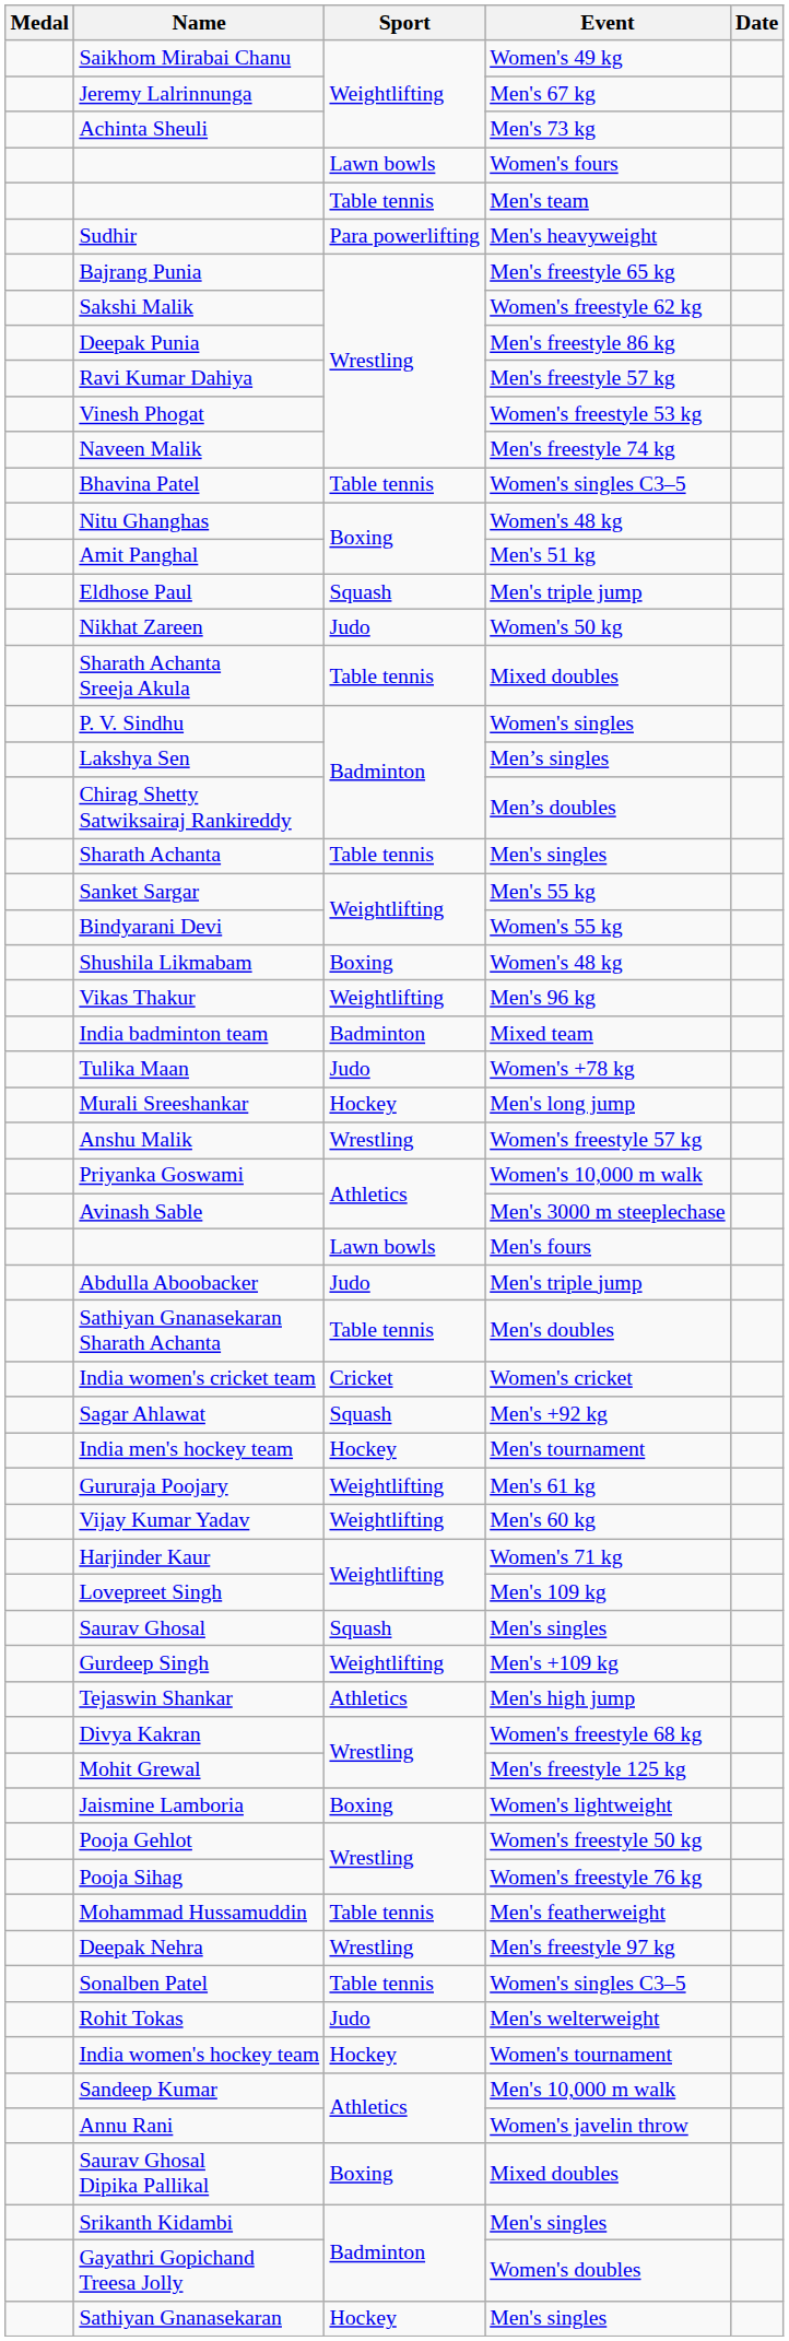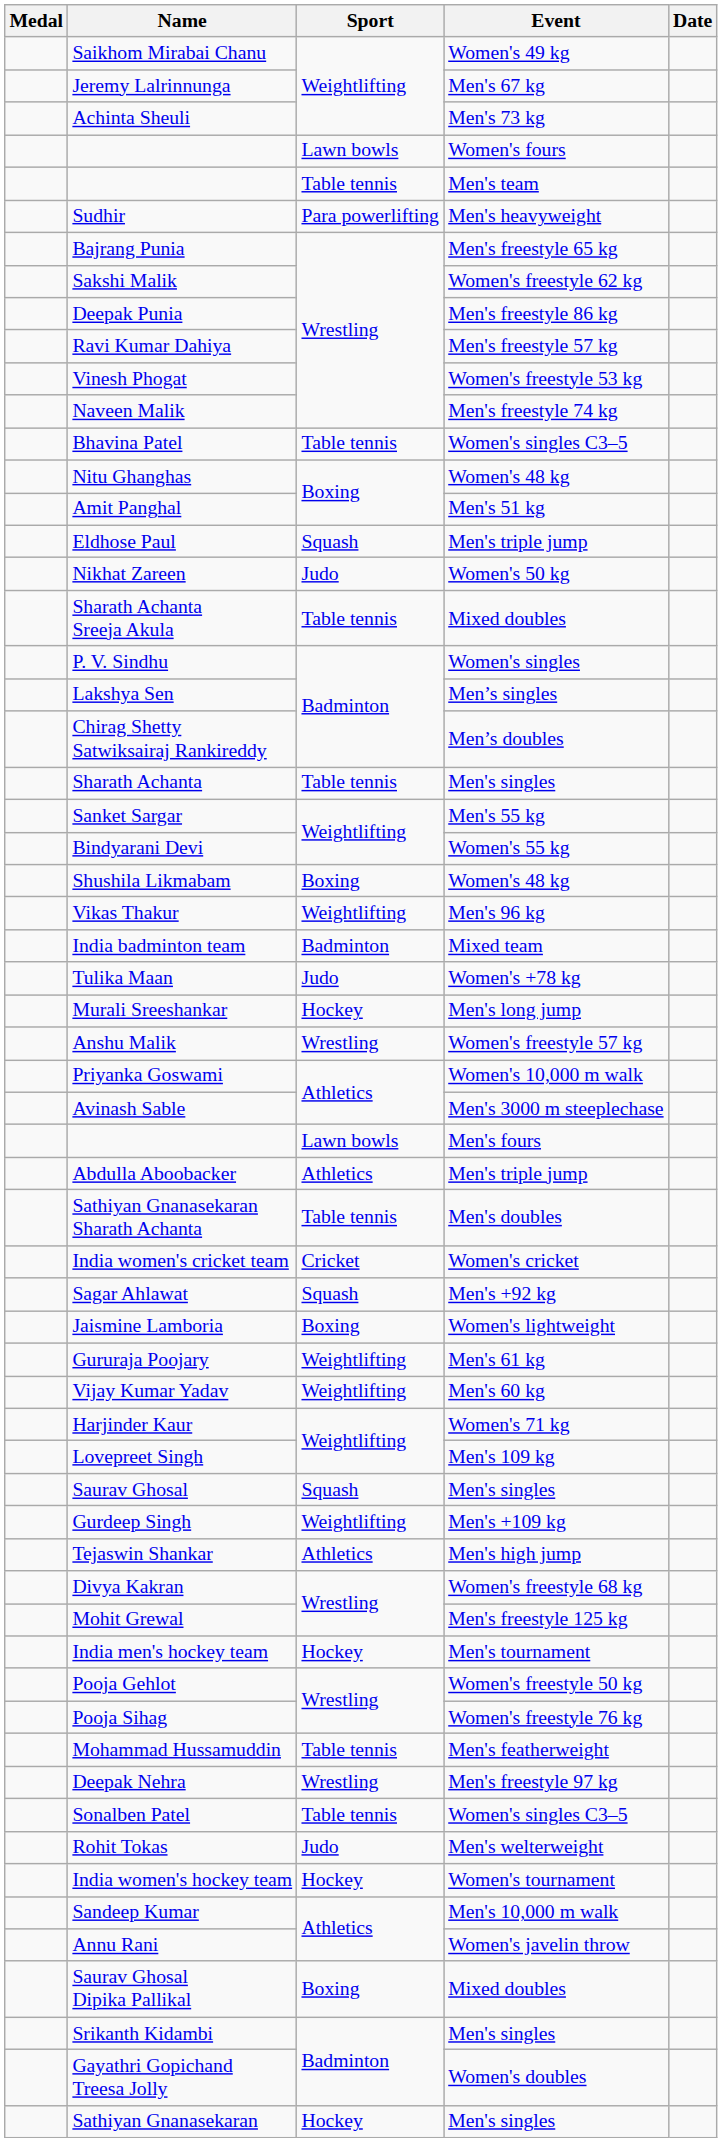 <table class="wikitable sortable"  style="font-size:85%">
 <tr>
 <th>Medal</th>
 <th>Name</th>
 <th>Sport</th>
 <th>Event</th>
 <th>Date</th>
 </tr>
 <tr>
 <td></td>
 <td><a href='#'>Saikhom Mirabai Chanu</a></td>
 <td rowspan=3><a href='#'>Weightlifting</a></td>
 <td><a href='#'>Women's 49 kg</a></td>
 <td></td>
 </tr>
 <tr>
 <td></td>
 <td><a href='#'>Jeremy Lalrinnunga</a></td>
 <td><a href='#'>Men's 67 kg</a></td>
 <td></td>
 </tr>
 <tr>
 <td></td>
 <td><a href='#'>Achinta Sheuli</a></td>
 <td><a href='#'>Men's 73 kg</a></td>
 <td></td>
 </tr>
 <tr>
 <td></td>
 <td></td>
 <td><a href='#'>Lawn bowls</a></td>
 <td><a href='#'>Women's fours</a></td>
 <td></td>
 </tr>
 <tr>
 <td></td>
 <td></td>
 <td><a href='#'>Table tennis</a></td>
 <td><a href='#'>Men's team</a></td>
 <td></td>
 </tr>
 <tr>
 <td></td>
 <td><a href='#'>Sudhir</a></td>
 <td><a href='#'>Para powerlifting</a></td>
 <td><a href='#'>Men's heavyweight</a></td>
 <td></td>
 </tr>
 <tr>
 <td></td>
 <td><a href='#'>Bajrang Punia</a></td>
 <td rowspan=6><a href='#'>Wrestling</a></td>
 <td><a href='#'>Men's freestyle 65 kg</a></td>
 <td></td>
 </tr>
 <tr>
 <td></td>
 <td><a href='#'>Sakshi Malik</a></td>
 <td><a href='#'>Women's freestyle 62 kg</a></td>
 <td></td>
 </tr>
 <tr>
 <td></td>
 <td><a href='#'>Deepak Punia</a></td>
 <td><a href='#'>Men's freestyle 86 kg</a></td>
 <td></td>
 </tr>
 <tr>
 <td></td>
 <td><a href='#'>Ravi Kumar Dahiya</a></td>
 <td><a href='#'>Men's freestyle 57 kg</a></td>
 <td></td>
 </tr>
 <tr>
 <td></td>
 <td><a href='#'>Vinesh Phogat</a></td>
 <td><a href='#'>Women's freestyle 53 kg</a></td>
 <td></td>
 </tr>
 <tr>
 <td></td>
 <td><a href='#'>Naveen Malik</a></td>
 <td><a href='#'>Men's freestyle 74 kg</a></td>
 <td></td>
 </tr>
 <tr>
 <td></td>
 <td><a href='#'>Bhavina Patel</a></td>
 <td><a href='#'>Table tennis</a></td>
 <td><a href='#'>Women's singles C3–5</a></td>
 <td></td>
 </tr>
 <tr>
 <td></td>
 <td><a href='#'>Nitu Ghanghas</a></td>
 <td rowspan=2><a href='#'>Boxing</a></td>
 <td><a href='#'>Women's 48 kg</a></td>
 <td></td>
 </tr>
 <tr>
 <td></td>
 <td><a href='#'>Amit Panghal</a></td>
 <td><a href='#'>Men's 51 kg</a></td>
 <td></td>
 </tr>
 <tr>
 <td></td>
 <td><a href='#'>Eldhose Paul</a></td>
 <td><a href='#'>Squash</a></td>
 <td><a href='#'>Men's triple jump</a></td>
 <td></td>
 </tr>
 <tr>
 <td></td>
 <td><a href='#'>Nikhat Zareen</a></td>
 <td><a href='#'>Judo</a></td>
 <td><a href='#'>Women's 50 kg</a></td>
 <td></td>
 </tr>
 <tr>
 <td></td>
 <td><a href='#'>Sharath Achanta</a><br><a href='#'>Sreeja Akula</a></td>
 <td><a href='#'>Table tennis</a></td>
 <td><a href='#'>Mixed doubles</a></td>
 <td></td>
 </tr>
 <tr>
 <td></td>
 <td><a href='#'>P. V. Sindhu</a></td>
 <td rowspan=3><a href='#'>Badminton</a></td>
 <td><a href='#'>Women's singles</a></td>
 <td></td>
 </tr>
 <tr>
 <td></td>
 <td><a href='#'>Lakshya Sen</a></td>
 <td><a href='#'>Men’s singles</a></td>
 <td></td>
 </tr>
 <tr>
 <td></td>
 <td><a href='#'>Chirag Shetty</a><br><a href='#'>Satwiksairaj Rankireddy</a></td>
 <td><a href='#'>Men’s doubles</a></td>
 <td></td>
 </tr>
 <tr>
 <td></td>
 <td><a href='#'>Sharath Achanta</a></td>
 <td><a href='#'>Table tennis</a></td>
 <td><a href='#'>Men's singles</a></td>
 <td></td>
 </tr>
 <tr>
 <td></td>
 <td><a href='#'>Sanket Sargar</a></td>
 <td rowspan=2><a href='#'>Weightlifting</a></td>
 <td><a href='#'>Men's 55 kg</a></td>
 <td></td>
 </tr>
 <tr>
 <td></td>
 <td><a href='#'>Bindyarani Devi</a></td>
 <td><a href='#'>Women's 55 kg</a></td>
 <td></td>
 </tr>
 <tr>
 <td></td>
 <td><a href='#'>Shushila Likmabam</a></td>
 <td><a href='#'>Boxing</a></td>
 <td><a href='#'>Women's 48 kg</a></td>
 <td></td>
 </tr>
 <tr>
 <td></td>
 <td><a href='#'>Vikas Thakur</a></td>
 <td><a href='#'>Weightlifting</a></td>
 <td><a href='#'>Men's 96 kg</a></td>
 <td></td>
 </tr>
 <tr>
 <td></td>
 <td><a href='#'>India badminton team</a><br> </td>
 <td><a href='#'>Badminton</a></td>
 <td><a href='#'>Mixed team</a></td>
 <td></td>
 </tr>
 <tr>
 <td></td>
 <td><a href='#'>Tulika Maan</a></td>
 <td><a href='#'>Judo</a></td>
 <td><a href='#'>Women's +78 kg</a></td>
 <td></td>
 </tr>
 <tr>
 <td></td>
 <td><a href='#'>Murali Sreeshankar</a></td>
 <td><a href='#'>Hockey</a></td>
 <td><a href='#'>Men's long jump</a></td>
 <td></td>
 </tr>
 <tr>
 <td></td>
 <td><a href='#'>Anshu Malik</a></td>
 <td><a href='#'>Wrestling</a></td>
 <td><a href='#'>Women's freestyle 57 kg</a></td>
 <td></td>
 </tr>
 <tr>
 <td></td>
 <td><a href='#'>Priyanka Goswami</a></td>
 <td rowspan=2><a href='#'>Athletics</a></td>
 <td><a href='#'>Women's 10,000 m walk</a></td>
 <td></td>
 </tr>
 <tr>
 <td></td>
 <td><a href='#'>Avinash Sable</a></td>
 <td><a href='#'>Men's 3000 m steeplechase</a></td>
 <td></td>
 </tr>
 <tr>
 <td></td>
 <td></td>
 <td><a href='#'>Lawn bowls</a></td>
 <td><a href='#'>Men's fours</a></td>
 <td></td>
 </tr>
 <tr>
 <td></td>
 <td><a href='#'>Abdulla Aboobacker</a></td>
-<td><a href='#'>Judo</a></td>
+<td><a href='#'>Athletics</a></td>
 <td><a href='#'>Men's triple jump</a></td>
 <td></td>
 </tr>
 <tr>
 <td></td>
 <td><a href='#'>Sathiyan Gnanasekaran</a><br><a href='#'>Sharath Achanta</a></td>
 <td><a href='#'>Table tennis</a></td>
 <td><a href='#'>Men's doubles</a></td>
 <td></td>
 </tr>
 <tr>
 <td></td>
 <td><a href='#'>India women's cricket team</a><br></td>
 <td><a href='#'>Cricket</a></td>
 <td><a href='#'>Women's cricket</a></td>
 <td></td>
 </tr>
 <tr>
 <td></td>
 <td><a href='#'>Sagar Ahlawat</a></td>
 <td><a href='#'>Squash</a></td>
 <td><a href='#'>Men's +92 kg</a></td>
 <td></td>
 </tr>
 <tr>
 <td></td>
-<td><a href='#'>India men's hockey team</a><br></td>
-<td><a href='#'>Hockey</a></td>
-<td><a href='#'>Men's tournament</a></td>
+<td><a href='#'>Jaismine Lamboria</a></td>
+<td><a href='#'>Boxing</a></td>
+<td><a href='#'>Women's lightweight</a></td>
 <td></td>
 </tr>
 <tr>
 <td></td>
 <td><a href='#'>Gururaja Poojary</a></td>
 <td><a href='#'>Weightlifting</a></td>
 <td><a href='#'>Men's 61 kg</a></td>
 <td></td>
 </tr>
 <tr>
 <td></td>
 <td><a href='#'>Vijay Kumar Yadav</a></td>
 <td><a href='#'>Weightlifting</a></td>
 <td><a href='#'>Men's 60 kg</a></td>
 <td></td>
 </tr>
 <tr>
 <td></td>
 <td><a href='#'>Harjinder Kaur</a></td>
 <td rowspan=2><a href='#'>Weightlifting</a></td>
 <td><a href='#'>Women's 71 kg</a></td>
 <td></td>
 </tr>
 <tr>
 <td></td>
 <td><a href='#'>Lovepreet Singh</a></td>
 <td><a href='#'>Men's 109 kg</a></td>
 <td></td>
 </tr>
 <tr>
 <td></td>
 <td><a href='#'>Saurav Ghosal</a></td>
 <td><a href='#'>Squash</a></td>
 <td><a href='#'>Men's singles</a></td>
 <td></td>
 </tr>
 <tr>
 <td></td>
 <td><a href='#'>Gurdeep Singh</a></td>
 <td><a href='#'>Weightlifting</a></td>
 <td><a href='#'>Men's +109 kg</a></td>
 <td></td>
 </tr>
 <tr>
 <td></td>
 <td><a href='#'>Tejaswin Shankar</a></td>
 <td><a href='#'>Athletics</a></td>
 <td><a href='#'>Men's high jump</a></td>
 <td></td>
 </tr>
 <tr>
 <td></td>
 <td><a href='#'>Divya Kakran</a></td>
 <td rowspan=2><a href='#'>Wrestling</a></td>
 <td><a href='#'>Women's freestyle 68 kg</a></td>
 <td></td>
 </tr>
 <tr>
 <td></td>
 <td><a href='#'>Mohit Grewal</a></td>
 <td><a href='#'>Men's freestyle 125 kg</a></td>
 <td></td>
 </tr>
 <tr>
 <td></td>
-<td><a href='#'>Jaismine Lamboria</a></td>
-<td><a href='#'>Boxing</a></td>
-<td><a href='#'>Women's lightweight</a></td>
+<td><a href='#'>India men's hockey team</a><br></td>
+<td><a href='#'>Hockey</a></td>
+<td><a href='#'>Men's tournament</a></td>
 <td></td>
 </tr>
 <tr>
 <td></td>
 <td><a href='#'>Pooja Gehlot</a></td>
 <td rowspan=2><a href='#'>Wrestling</a></td>
 <td><a href='#'>Women's freestyle 50 kg</a></td>
 <td></td>
 </tr>
 <tr>
 <td></td>
 <td><a href='#'>Pooja Sihag</a></td>
 <td><a href='#'>Women's freestyle 76 kg</a></td>
 <td></td>
 </tr>
 <tr>
 <td></td>
 <td><a href='#'>Mohammad Hussamuddin</a></td>
 <td><a href='#'>Table tennis</a></td>
 <td><a href='#'>Men's featherweight</a></td>
 <td></td>
 </tr>
 <tr>
 <td></td>
 <td><a href='#'>Deepak Nehra</a></td>
 <td><a href='#'>Wrestling</a></td>
 <td><a href='#'>Men's freestyle 97 kg</a></td>
 <td></td>
 </tr>
 <tr>
 <td></td>
 <td><a href='#'>Sonalben Patel</a></td>
 <td><a href='#'>Table tennis</a></td>
 <td><a href='#'>Women's singles C3–5</a></td>
 <td></td>
 </tr>
 <tr>
 <td></td>
 <td><a href='#'>Rohit Tokas</a></td>
 <td><a href='#'>Judo</a></td>
 <td><a href='#'>Men's welterweight</a></td>
 <td></td>
 </tr>
 <tr>
 <td></td>
 <td><a href='#'>India women's hockey team</a><br></td>
 <td><a href='#'>Hockey</a></td>
 <td><a href='#'>Women's tournament</a></td>
 <td></td>
 </tr>
 <tr>
 <td></td>
 <td><a href='#'>Sandeep Kumar</a></td>
 <td rowspan=2><a href='#'>Athletics</a></td>
 <td><a href='#'>Men's 10,000 m walk</a></td>
 <td></td>
 </tr>
 <tr>
 <td></td>
 <td><a href='#'>Annu Rani</a></td>
 <td><a href='#'>Women's javelin throw</a></td>
 <td></td>
 </tr>
 <tr>
 <td></td>
 <td><a href='#'>Saurav Ghosal</a><br><a href='#'>Dipika Pallikal</a></td>
 <td><a href='#'>Boxing</a></td>
 <td><a href='#'>Mixed doubles</a></td>
 <td></td>
 </tr>
 <tr>
 <td></td>
 <td><a href='#'>Srikanth Kidambi</a></td>
 <td rowspan=2><a href='#'>Badminton</a></td>
 <td><a href='#'>Men's singles</a></td>
 <td></td>
 </tr>
 <tr>
 <td></td>
 <td><a href='#'>Gayathri Gopichand</a><br><a href='#'>Treesa Jolly</a></td>
 <td><a href='#'>Women's doubles</a></td>
 <td></td>
 </tr>
 <tr>
 <td></td>
 <td><a href='#'>Sathiyan Gnanasekaran</a></td>
 <td><a href='#'>Hockey</a></td>
 <td><a href='#'>Men's singles</a></td>
 <td></td>
 </tr>
 </table>
